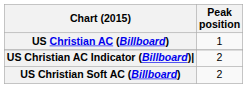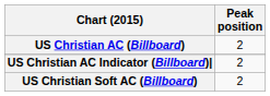 <table class="wikitable sortable plainrowheaders" style="text-align:center">
 <tr>
 <th scope="col">Chart (2015)</th>
 <th scope="col">Peak<br> position</th>
 </tr>
 <tr>
 <th scope="row", align="left">US <a href='#'>Christian AC</a> (<em><a href='#'>Billboard</a></em>)</th>
-<td>1</td>
+<td>2</td>
 </tr>
 <tr>
 </tr>
 <tr>
 </tr>
 <tr>
 <th scope="row", align="left">US Christian AC Indicator (<em><a href='#'>Billboard</a></em>)|</th>
 <td>2</td>
 </tr>
 <tr>
 <th scope="row", align="left">US Christian Soft AC (<em><a href='#'>Billboard</a></em>)</th>
 <td>2</td>
 </tr>
 </table>
